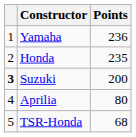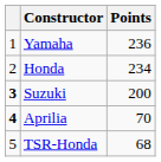 <table class="wikitable" style="font-size: 95%;">
 <tr>
 <th></th>
 <th>Constructor</th>
 <th>Points</th>
 </tr>
 <tr>
 <td align=center>1</td>
 <td> <a href='#'>Yamaha</a></td>
 <td align=right>236</td>
 </tr>
 <tr>
 <td align=center>2</td>
 <td> <a href='#'>Honda</a></td>
-<td align=right>235</td>
+<td align=right>234</td>
 </tr>
 <tr>
 <td align=center><strong>3</strong></td>
 <td> <a href='#'>Suzuki</a></td>
 <td align=right>200</td>
 </tr>
 <tr>
-<td align=center>4</td>
+<td align=center><strong>4</strong></td>
 <td> <a href='#'>Aprilia</a></td>
-<td align=right>80</td>
+<td align=right>70</td>
 </tr>
 <tr>
 <td align=center>5</td>
 <td> <a href='#'>TSR-Honda</a></td>
 <td align=right>68</td>
 </tr>
 </table>
